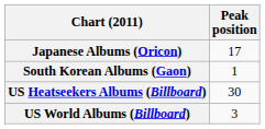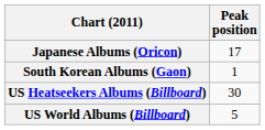 <table class="wikitable plainrowheaders sortable" style="text-align:center">
 <tr>
 <th>Chart (2011)</th>
 <th>Peak<br>position</th>
 </tr>
 <tr>
 <th scope="row">Japanese Albums (<a href='#'>Oricon</a>)</th>
 <td>17</td>
 </tr>
 <tr>
 <th scope="row">South Korean Albums (<a href='#'>Gaon</a>)</th>
 <td>1</td>
 </tr>
 <tr>
 <th scope="row">US <a href='#'>Heatseekers Albums</a> (<em><a href='#'>Billboard</a></em>)</th>
 <td>30</td>
 </tr>
 <tr>
 <th scope="row">US World Albums (<em><a href='#'>Billboard</a></em>)</th>
-<td>3</td>
+<td>5</td>
 </tr>
 </table>
